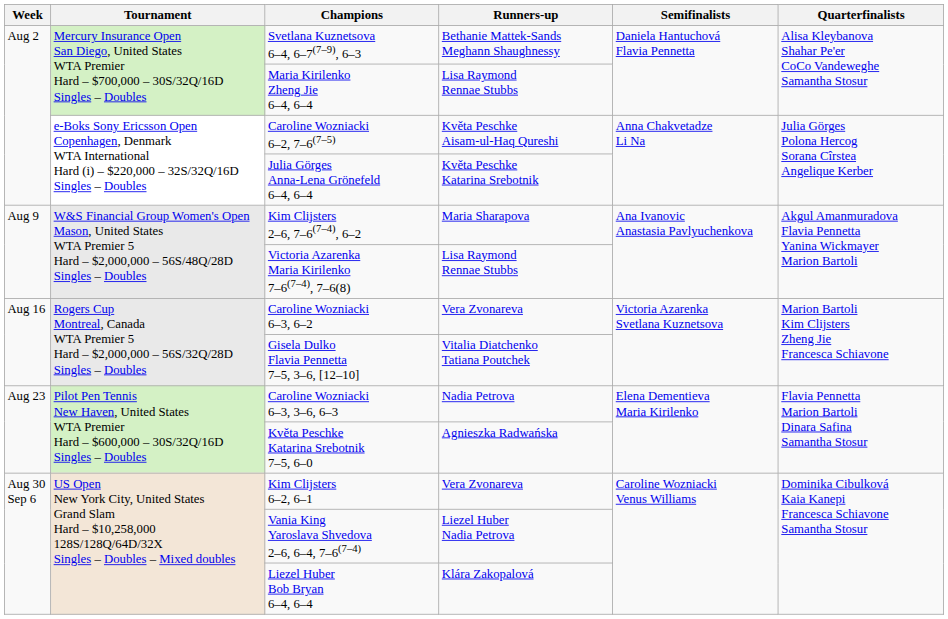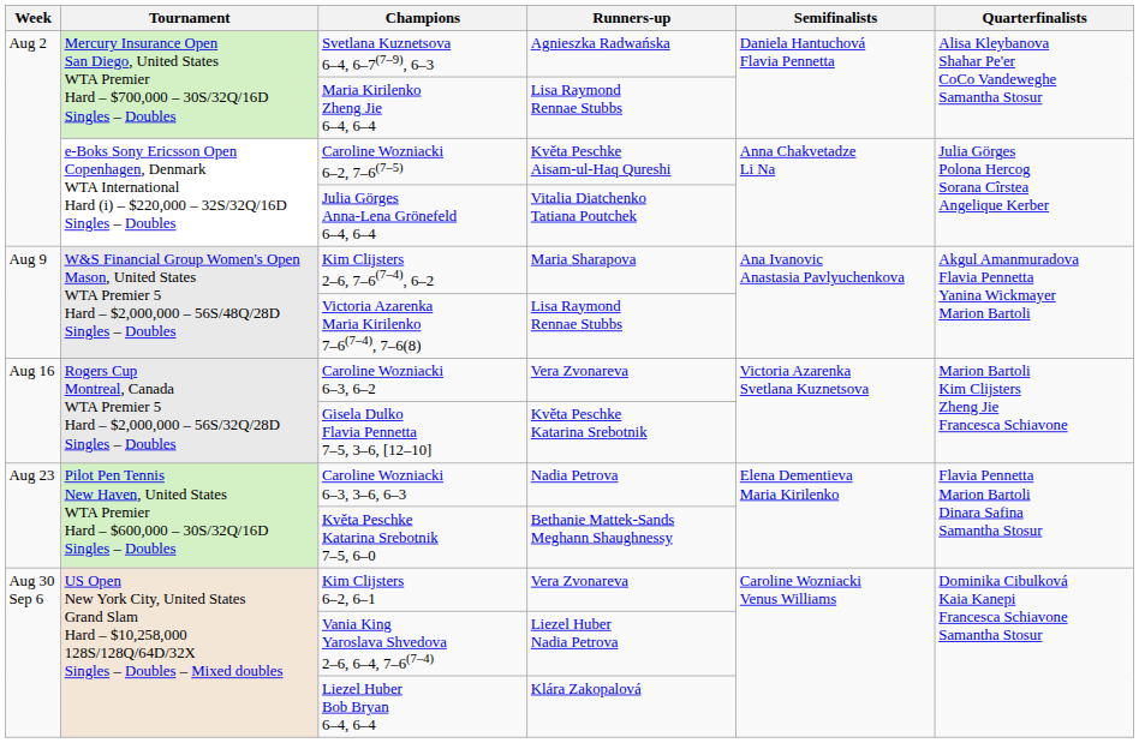 <table class=wikitable style=font-size:95%>
 <tr>
 <th style="width:48px;">Week</th>
 <th style="width:248px;">Tournament</th>
 <th style="width:200px;">Champions</th>
 <th style="width:200px;">Runners-up</th>
 <th style="width:190px;">Semifinalists</th>
 <th style="width:190px;">Quarterfinalists</th>
 </tr>
 <tr valign=top>
 <td rowspan=4>Aug 2</td>
 <td style="background:#D4F1C5;" rowspan="2"><a href='#'>Mercury Insurance Open</a><br> <a href='#'>San Diego</a>, United States<br>WTA Premier<br>Hard – $700,000 – 30S/32Q/16D<br><a href='#'>Singles</a> – <a href='#'>Doubles</a></td>
 <td> <a href='#'>Svetlana Kuznetsova</a><br>6–4, 6–7<sup>(7–9)</sup>, 6–3</td>
-<td> <a href='#'>Bethanie Mattek-Sands</a><br> <a href='#'>Meghann Shaughnessy</a></td>
+<td> <a href='#'>Agnieszka Radwańska</a></td>
 <td rowspan=2> <a href='#'>Daniela Hantuchová</a><br> <a href='#'>Flavia Pennetta</a></td>
 <td rowspan=2> <a href='#'>Alisa Kleybanova</a><br> <a href='#'>Shahar Pe'er</a><br> <a href='#'>CoCo Vandeweghe</a><br> <a href='#'>Samantha Stosur</a></td>
 </tr>
 <tr valign=top>
 <td> <a href='#'>Maria Kirilenko</a><br> <a href='#'>Zheng Jie</a><br>6–4, 6–4</td>
 <td> <a href='#'>Lisa Raymond</a><br> <a href='#'>Rennae Stubbs</a></td>
 </tr>
 <tr valign=top>
 <td style="background:#fff;" rowspan="2"><a href='#'>e-Boks Sony Ericsson Open</a><br> <a href='#'>Copenhagen</a>, Denmark<br>WTA International<br>Hard (i) – $220,000 – 32S/32Q/16D<br><a href='#'>Singles</a> – <a href='#'>Doubles</a></td>
 <td> <a href='#'>Caroline Wozniacki</a><br>6–2, 7–6<sup>(7–5)</sup></td>
 <td> <a href='#'>Květa Peschke</a><br> <a href='#'>Aisam-ul-Haq Qureshi</a></td>
 <td rowspan=2> <a href='#'>Anna Chakvetadze</a><br> <a href='#'>Li Na</a></td>
 <td rowspan=2> <a href='#'>Julia Görges</a><br> <a href='#'>Polona Hercog</a><br>  <a href='#'>Sorana Cîrstea</a><br> <a href='#'>Angelique Kerber</a></td>
 </tr>
 <tr valign=top>
 <td> <a href='#'>Julia Görges</a><br> <a href='#'>Anna-Lena Grönefeld</a><br>6–4, 6–4</td>
-<td> <a href='#'>Květa Peschke</a><br> <a href='#'>Katarina Srebotnik</a></td>
+<td> <a href='#'>Vitalia Diatchenko</a><br> <a href='#'>Tatiana Poutchek</a></td>
 </tr>
 <tr valign=top>
 <td rowspan=2>Aug 9</td>
 <td style="background:#E9E9E9;" rowspan="2"><a href='#'>W&S Financial Group Women's Open</a><br><a href='#'>Mason</a>, United States<br>WTA Premier 5<br>Hard – $2,000,000 – 56S/48Q/28D<br><a href='#'>Singles</a> – <a href='#'>Doubles</a></td>
 <td> <a href='#'>Kim Clijsters</a><br>2–6, 7–6<sup>(7–4)</sup>, 6–2</td>
 <td> <a href='#'>Maria Sharapova</a></td>
 <td rowspan=2> <a href='#'>Ana Ivanovic</a><br>  <a href='#'>Anastasia Pavlyuchenkova</a></td>
 <td rowspan=2> <a href='#'>Akgul Amanmuradova</a><br>  <a href='#'>Flavia Pennetta</a><br> <a href='#'>Yanina Wickmayer</a><br>  <a href='#'>Marion Bartoli</a></td>
 </tr>
 <tr valign=top>
 <td> <a href='#'>Victoria Azarenka</a><br> <a href='#'>Maria Kirilenko</a><br>7–6<sup>(7–4)</sup>, 7–6(8)</td>
 <td> <a href='#'>Lisa Raymond</a><br> <a href='#'>Rennae Stubbs</a></td>
 </tr>
 <tr valign=top>
 <td rowspan=2>Aug 16</td>
 <td style="background:#E9E9E9;" rowspan="2"><a href='#'>Rogers Cup</a><br> <a href='#'>Montreal</a>, Canada<br>WTA Premier 5<br>Hard – $2,000,000 – 56S/32Q/28D<br><a href='#'>Singles</a> – <a href='#'>Doubles</a></td>
 <td> <a href='#'>Caroline Wozniacki</a><br>6–3, 6–2</td>
 <td> <a href='#'>Vera Zvonareva</a></td>
 <td rowspan=2> <a href='#'>Victoria Azarenka</a><br> <a href='#'>Svetlana Kuznetsova</a></td>
 <td rowspan=2> <a href='#'>Marion Bartoli</a><br> <a href='#'>Kim Clijsters</a><br> <a href='#'>Zheng Jie</a><br> <a href='#'>Francesca Schiavone</a></td>
 </tr>
 <tr valign=top>
 <td> <a href='#'>Gisela Dulko</a><br> <a href='#'>Flavia Pennetta</a><br>7–5, 3–6, [12–10]</td>
-<td> <a href='#'>Vitalia Diatchenko</a><br> <a href='#'>Tatiana Poutchek</a></td>
+<td> <a href='#'>Květa Peschke</a><br> <a href='#'>Katarina Srebotnik</a></td>
 </tr>
 <tr valign=top>
 <td rowspan=2>Aug 23</td>
 <td style="background:#D4F1C5;" rowspan="2"><a href='#'>Pilot Pen Tennis</a><br> <a href='#'>New Haven</a>, United States<br>WTA Premier<br>Hard – $600,000 – 30S/32Q/16D<br><a href='#'>Singles</a> – <a href='#'>Doubles</a></td>
 <td> <a href='#'>Caroline Wozniacki</a><br>6–3, 3–6, 6–3</td>
 <td> <a href='#'>Nadia Petrova</a></td>
 <td rowspan=2> <a href='#'>Elena Dementieva</a><br>  <a href='#'>Maria Kirilenko</a></td>
 <td rowspan=2> <a href='#'>Flavia Pennetta</a><br>  <a href='#'>Marion Bartoli</a><br>  <a href='#'>Dinara Safina</a><br>  <a href='#'>Samantha Stosur</a></td>
 </tr>
 <tr valign=top>
 <td> <a href='#'>Květa Peschke</a><br> <a href='#'>Katarina Srebotnik</a><br>7–5, 6–0</td>
-<td> <a href='#'>Agnieszka Radwańska</a></td>
+<td> <a href='#'>Bethanie Mattek-Sands</a><br> <a href='#'>Meghann Shaughnessy</a></td>
 </tr>
 <tr valign=top>
 <td rowspan=3>Aug 30<br>Sep 6</td>
 <td style="background:#F3E6D7;" rowspan="3"><a href='#'>US Open</a><br> New York City, United States<br>Grand Slam<br>Hard – $10,258,000<br>128S/128Q/64D/32X<br><a href='#'>Singles</a> – <a href='#'>Doubles</a> – <a href='#'>Mixed doubles</a></td>
 <td> <a href='#'>Kim Clijsters</a><br>6–2, 6–1</td>
 <td> <a href='#'>Vera Zvonareva</a></td>
 <td rowspan=3> <a href='#'>Caroline Wozniacki</a><br> <a href='#'>Venus Williams</a></td>
 <td rowspan=3> <a href='#'>Dominika Cibulková</a><br> <a href='#'>Kaia Kanepi</a><br> <a href='#'>Francesca Schiavone</a><br> <a href='#'>Samantha Stosur</a></td>
 </tr>
 <tr valign=top>
 <td> <a href='#'>Vania King</a><br> <a href='#'>Yaroslava Shvedova</a><br> 2–6, 6–4, 7–6<sup>(7–4)</sup></td>
 <td> <a href='#'>Liezel Huber</a><br> <a href='#'>Nadia Petrova</a></td>
 </tr>
 <tr valign=top>
 <td> <a href='#'>Liezel Huber</a><br> <a href='#'>Bob Bryan</a><br>6–4, 6–4</td>
 <td> <a href='#'>Klára Zakopalová</a></td>
 </tr>
 </table>
